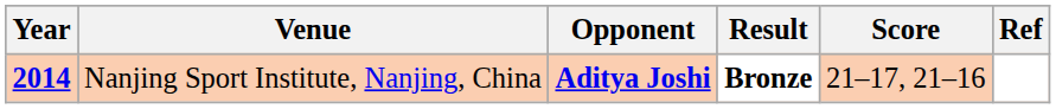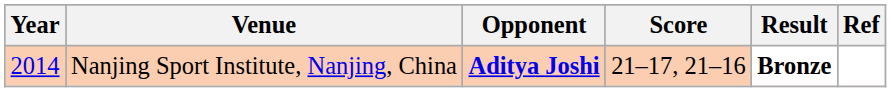 <table class="sortable wikitable" style="font-size: 90%">
 <tr>
 <th>Year</th>
 <th>Venue</th>
 <th>Opponent</th>
+<th>Score</th>
 <th>Result</th>
-<th>Score</th>
 <th>Ref</th>
 </tr>
 <tr style="background:#FBCEB1">
-<td align="center"><strong><a href='#'>2014</a></strong></td>
+<td align="center"><a href='#'>2014</a></td>
 <td align="left">Nanjing Sport Institute, <a href='#'>Nanjing</a>, China</td>
 <td align="left"><strong> <a href='#'>Aditya Joshi</a></strong></td>
+<td align="left">21–17, 21–16</td>
 <td style="text-align:left; background:white"> <strong>Bronze</strong></td>
-<td align="left">21–17, 21–16</td>
 <td style="text-align:center; background:white"></td>
 </tr>
 </table>
